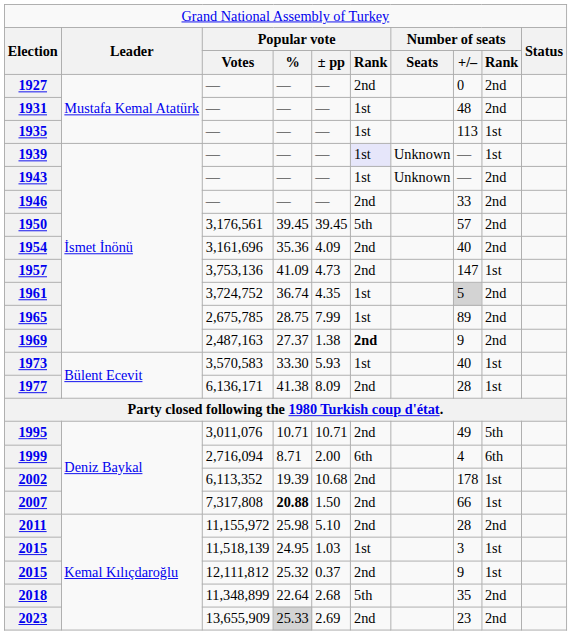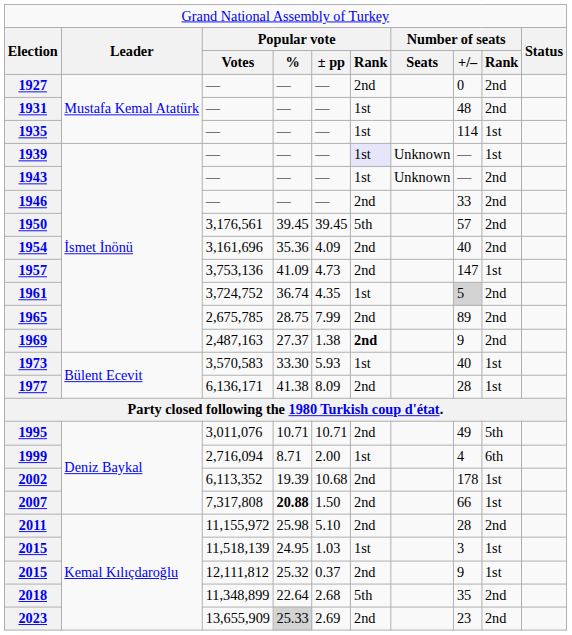 <table class="wikitable" style="font-size:97%; text-align:left;">
 <tr>
 <td colspan="11" align="center"><a href='#'>Grand National Assembly of Turkey</a></td>
 </tr>
 <tr>
 <th rowspan="2">Election</th>
 <th rowspan="2">Leader</th>
 <th colspan="4">Popular vote</th>
 <th colspan="3">Number of seats</th>
 <th rowspan="2">Status</th>
 </tr>
 <tr>
 <th>Votes</th>
 <th>%</th>
 <th>± pp</th>
 <th>Rank</th>
 <th>Seats</th>
 <th>+/–</th>
 <th>Rank</th>
 </tr>
 <tr>
 <th><a href='#'>1927</a></th>
 <td rowspan="3"><a href='#'>Mustafa Kemal Atatürk</a></td>
 <td>—</td>
 <td>—</td>
 <td>—</td>
 <td> 2nd</td>
 <td></td>
 <td> 0</td>
 <td> 2nd</td>
 <td></td>
 </tr>
 <tr>
 <th><a href='#'>1931</a></th>
 <td>—</td>
 <td>—</td>
 <td>—</td>
 <td> 1st</td>
 <td></td>
 <td> 48</td>
 <td> 2nd</td>
 <td></td>
 </tr>
 <tr>
 <th><a href='#'>1935</a></th>
 <td>—</td>
 <td>—</td>
 <td>—</td>
 <td> 1st</td>
 <td></td>
-<td> 113</td>
+<td> 114</td>
 <td> 1st</td>
 <td></td>
 </tr>
 <tr>
 <th><a href='#'>1939</a></th>
 <td rowspan="9"><a href='#'>İsmet İnönü</a></td>
 <td>—</td>
 <td>—</td>
 <td>—</td>
 <td style="background: lavender;"> 1st</td>
 <td>Unknown</td>
 <td>—</td>
 <td> 1st</td>
 <td></td>
 </tr>
 <tr>
 <th><a href='#'>1943</a></th>
 <td>—</td>
 <td>—</td>
 <td>—</td>
 <td> 1st</td>
 <td>Unknown</td>
 <td>—</td>
 <td> 2nd</td>
 <td></td>
 </tr>
 <tr>
 <th><a href='#'>1946</a></th>
 <td>—</td>
 <td>—</td>
 <td>—</td>
 <td> 2nd</td>
 <td></td>
 <td> 33</td>
 <td> 2nd</td>
 <td></td>
 </tr>
 <tr>
 <th><a href='#'>1950</a></th>
 <td>3,176,561</td>
 <td>39.45</td>
 <td> 39.45</td>
 <td> 5th</td>
 <td></td>
 <td> 57</td>
 <td> 2nd</td>
 <td></td>
 </tr>
 <tr>
 <th><a href='#'>1954</a></th>
 <td>3,161,696</td>
 <td>35.36</td>
 <td> 4.09</td>
 <td> 2nd</td>
 <td></td>
 <td> 40</td>
 <td> 2nd</td>
 <td></td>
 </tr>
 <tr>
 <th><a href='#'>1957</a></th>
 <td>3,753,136</td>
 <td>41.09</td>
 <td> 4.73</td>
 <td> 2nd</td>
 <td></td>
 <td> 147</td>
 <td> 1st</td>
 <td></td>
 </tr>
 <tr>
 <th><a href='#'>1961</a></th>
 <td>3,724,752</td>
 <td>36.74</td>
 <td> 4.35</td>
 <td> 1st</td>
 <td></td>
 <td style="background: lightgrey;"> 5</td>
 <td> 2nd</td>
 <td></td>
 </tr>
 <tr>
 <th><a href='#'>1965</a></th>
 <td>2,675,785</td>
 <td>28.75</td>
 <td> 7.99</td>
-<td> 1st</td>
+<td> 2nd</td>
 <td></td>
 <td> 89</td>
 <td> 2nd</td>
 <td></td>
 </tr>
 <tr>
 <th><a href='#'>1969</a></th>
 <td>2,487,163</td>
 <td>27.37</td>
 <td> 1.38</td>
 <td><strong> 2nd</strong></td>
 <td></td>
 <td> 9</td>
 <td> 2nd</td>
 <td></td>
 </tr>
 <tr>
 <th><a href='#'>1973</a></th>
 <td rowspan="2"><a href='#'>Bülent Ecevit</a></td>
 <td>3,570,583</td>
 <td>33.30</td>
 <td> 5.93</td>
 <td> 1st</td>
 <td></td>
 <td> 40</td>
 <td> 1st</td>
 <td></td>
 </tr>
 <tr>
 <th><a href='#'>1977</a></th>
 <td>6,136,171</td>
 <td>41.38</td>
 <td> 8.09</td>
 <td> 2nd</td>
 <td></td>
 <td> 28</td>
 <td> 1st</td>
 <td></td>
 </tr>
 <tr>
 <th colspan="10"><strong>Party closed following the <a href='#'>1980 Turkish coup d'état</a>.</strong></th>
 </tr>
 <tr>
 <th><a href='#'>1995</a></th>
 <td rowspan="4"><a href='#'>Deniz Baykal</a></td>
 <td>3,011,076</td>
 <td>10.71</td>
 <td> 10.71</td>
 <td> 2nd</td>
 <td></td>
 <td> 49</td>
 <td> 5th</td>
 <td></td>
 </tr>
 <tr>
 <th><a href='#'>1999</a></th>
 <td>2,716,094</td>
 <td>8.71</td>
 <td> 2.00</td>
-<td> 6th</td>
+<td> 1st</td>
 <td></td>
 <td> 4</td>
 <td> 6th</td>
 <td></td>
 </tr>
 <tr>
 <th><a href='#'>2002</a></th>
 <td>6,113,352</td>
 <td>19.39</td>
 <td> 10.68</td>
 <td> 2nd</td>
 <td></td>
 <td> 178</td>
 <td> 1st</td>
 <td></td>
 </tr>
 <tr>
 <th><a href='#'>2007</a></th>
 <td>7,317,808</td>
 <td><strong>20.88</strong></td>
 <td> 1.50</td>
 <td> 2nd</td>
 <td></td>
 <td> 66</td>
 <td> 1st</td>
 <td></td>
 </tr>
 <tr>
 <th><a href='#'>2011</a></th>
 <td rowspan="5"><a href='#'>Kemal Kılıçdaroğlu</a></td>
 <td>11,155,972</td>
 <td>25.98</td>
 <td> 5.10</td>
 <td> 2nd</td>
 <td></td>
 <td> 28</td>
 <td> 2nd</td>
 <td></td>
 </tr>
 <tr>
 <th><a href='#'>2015</a></th>
 <td>11,518,139</td>
 <td>24.95</td>
 <td> 1.03</td>
 <td> 1st</td>
 <td></td>
 <td> 3</td>
 <td> 1st</td>
 <td></td>
 </tr>
 <tr>
 <th><a href='#'>2015</a></th>
 <td>12,111,812</td>
 <td>25.32</td>
 <td> 0.37</td>
 <td> 2nd</td>
 <td></td>
 <td> 9</td>
 <td> 1st</td>
 <td></td>
 </tr>
 <tr>
 <th><a href='#'>2018</a></th>
 <td>11,348,899</td>
 <td>22.64</td>
 <td> 2.68</td>
 <td> 5th</td>
 <td></td>
 <td> 35</td>
 <td> 2nd</td>
 <td></td>
 </tr>
 <tr>
 <th><a href='#'>2023</a></th>
 <td>13,655,909</td>
 <td style="background: lightgrey;">25.33</td>
 <td> 2.69</td>
 <td> 2nd</td>
 <td></td>
 <td> 23</td>
 <td> 2nd</td>
 <td></td>
 </tr>
 </table>
